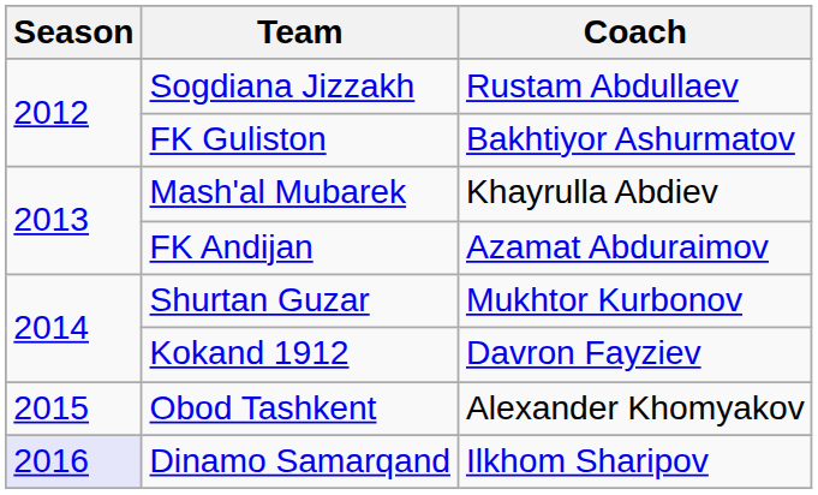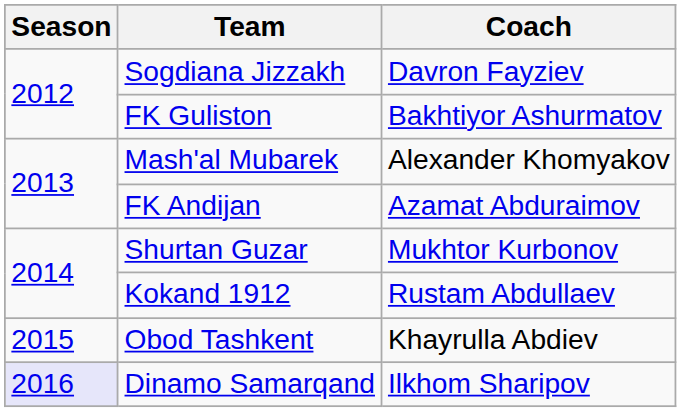 <table class="wikitable" style="text-align: left">
 <tr>
 <th>Season</th>
 <th>Team</th>
 <th>Coach</th>
 </tr>
 <tr>
 <td rowspan=2><a href='#'>2012</a></td>
 <td><a href='#'>Sogdiana Jizzakh</a></td>
-<td><a href='#'>Rustam Abdullaev</a></td>
+<td><a href='#'>Davron Fayziev</a></td>
 </tr>
 <tr>
 <td><a href='#'>FK Guliston</a></td>
 <td><a href='#'>Bakhtiyor Ashurmatov</a></td>
 </tr>
 <tr>
 <td rowspan=2><a href='#'>2013</a></td>
 <td><a href='#'>Mash'al Mubarek</a></td>
-<td>Khayrulla Abdiev</td>
+<td>Alexander Khomyakov</td>
 </tr>
 <tr>
 <td><a href='#'>FK Andijan</a></td>
 <td><a href='#'>Azamat Abduraimov</a></td>
 </tr>
 <tr>
 <td rowspan=2><a href='#'>2014</a></td>
 <td><a href='#'>Shurtan Guzar</a></td>
 <td><a href='#'>Mukhtor Kurbonov</a></td>
 </tr>
 <tr>
 <td><a href='#'>Kokand 1912</a></td>
-<td><a href='#'>Davron Fayziev</a></td>
+<td><a href='#'>Rustam Abdullaev</a></td>
 </tr>
 <tr>
 <td><a href='#'>2015</a></td>
 <td><a href='#'>Obod Tashkent</a></td>
-<td>Alexander Khomyakov</td>
+<td>Khayrulla Abdiev</td>
 </tr>
 <tr>
 <td style="background: lavender;"><a href='#'>2016</a></td>
 <td><a href='#'>Dinamo Samarqand</a></td>
 <td><a href='#'>Ilkhom Sharipov</a></td>
 </tr>
 </table>
